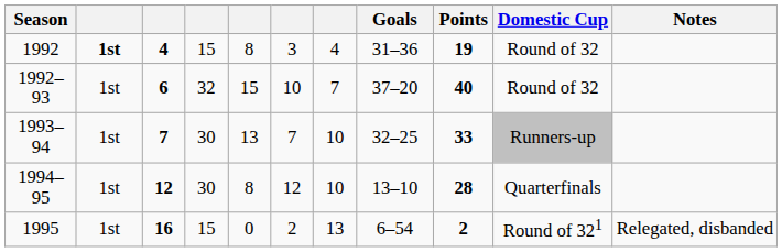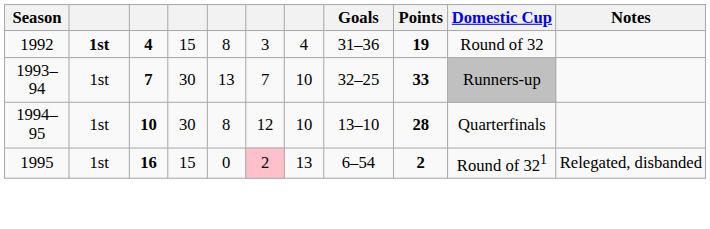 <table class="wikitable" style="text-align: center;">
 <tr>
 <th width=55>Season</th>
 <th width=50></th>
 <th width=30></th>
 <th width=30></th>
 <th width=30></th>
 <th width=30></th>
 <th width=30></th>
 <th width=60>Goals</th>
 <th width=45>Points</th>
 <th><a href='#'>Domestic Cup</a></th>
 <th>Notes</th>
 </tr>
 <tr>
 <td>1992</td>
 <td><strong>1st</strong></td>
 <td><strong>4</strong></td>
 <td>15</td>
 <td>8</td>
 <td>3</td>
 <td>4</td>
 <td>31–36</td>
 <td><strong>19</strong></td>
 <td>Round of 32</td>
 <td></td>
 </tr>
 <tr>
-<td>1992–93</td>
-<td>1st</td>
-<td><strong>6</strong></td>
-<td>32</td>
-<td>15</td>
-<td>10</td>
-<td>7</td>
-<td>37–20</td>
-<td><strong>40</strong></td>
-<td>Round of 32</td>
-<td></td>
-</tr>
-<tr>
 <td>1993–94</td>
 <td>1st</td>
 <td><strong>7</strong></td>
 <td>30</td>
 <td>13</td>
 <td>7</td>
 <td>10</td>
 <td>32–25</td>
 <td><strong>33</strong></td>
 <td style="background:silver">Runners-up</td>
 <td></td>
 </tr>
 <tr>
 <td>1994–95</td>
 <td>1st</td>
-<td><strong>12</strong></td>
+<td><strong>10</strong></td>
 <td>30</td>
 <td>8</td>
 <td>12</td>
 <td>10</td>
 <td>13–10</td>
 <td><strong>28</strong></td>
 <td>Quarterfinals</td>
 <td></td>
 </tr>
 <tr>
 <td>1995</td>
 <td>1st</td>
 <td><strong>16</strong></td>
 <td>15</td>
 <td>0</td>
-<td>2</td>
+<td style="background: pink;">2</td>
 <td>13</td>
 <td>6–54</td>
 <td><strong>2</strong></td>
 <td>Round of 32<sup>1</sup></td>
 <td>Relegated, disbanded</td>
 </tr>
 </table>
